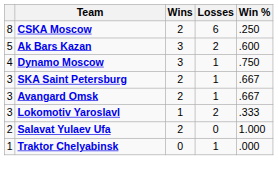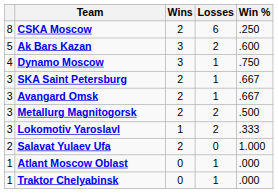 <table class="wikitable sortable" style="text-align:left">
 <tr>
 <th></th>
 <th width="220">Team</th>
 <th>Wins</th>
 <th>Losses</th>
 <th>Win %</th>
 </tr>
 <tr>
 <td style="text-align: center; ">8</td>
 <td style="text-align: left; "><strong><a href='#'>CSKA Moscow</a></strong></td>
 <td style="text-align: center; ">2</td>
 <td style="text-align: center; ">6</td>
 <td>.250</td>
 </tr>
 <tr>
 <td style="text-align: center; ">5</td>
 <td style="text-align: left; "><strong><a href='#'>Ak Bars Kazan</a></strong></td>
 <td style="text-align: center; ">3</td>
 <td style="text-align: center; ">2</td>
 <td>.600</td>
 </tr>
 <tr>
 <td style="text-align: center; ">4</td>
 <td style="text-align: left; "><strong><a href='#'>Dynamo Moscow</a></strong></td>
 <td style="text-align: center; ">3</td>
 <td style="text-align: center; ">1</td>
 <td>.750</td>
 </tr>
 <tr>
 <td style="text-align: center; ">3</td>
 <td style="text-align: left; "><strong><a href='#'>SKA Saint Petersburg</a></strong></td>
 <td style="text-align: center; ">2</td>
 <td style="text-align: center; ">1</td>
 <td>.667</td>
 </tr>
 <tr>
 <td style="text-align: center; ">3</td>
 <td style="text-align: left; "><strong><a href='#'>Avangard Omsk</a></strong></td>
 <td style="text-align: center; ">2</td>
 <td style="text-align: center; ">1</td>
 <td>.667</td>
 </tr>
 <tr>
 <td style="text-align: center; ">3</td>
+<td style="text-align: left; "><strong><a href='#'>Metallurg Magnitogorsk</a></strong></td>
+<td style="text-align: center; ">2</td>
+<td style="text-align: center; ">2</td>
+<td>.500</td>
+</tr>
+<tr>
+<td style="text-align: center; ">3</td>
 <td style="text-align: left; "><strong><a href='#'>Lokomotiv Yaroslavl</a></strong></td>
 <td style="text-align: center; ">1</td>
 <td style="text-align: center; ">2</td>
 <td>.333</td>
 </tr>
 <tr>
 <td style="text-align: center; ">2</td>
 <td style="text-align: left; "><strong><a href='#'>Salavat Yulaev Ufa</a></strong></td>
 <td style="text-align: center; ">2</td>
 <td style="text-align: center; ">0</td>
 <td>1.000</td>
 </tr>
 <tr>
 <td style="text-align: center; ">1</td>
+<td style="text-align: left; "><strong><a href='#'>Atlant Moscow Oblast</a></strong></td>
+<td style="text-align: center; ">0</td>
+<td style="text-align: center; ">1</td>
+<td>.000</td>
+</tr>
+<tr>
+<td style="text-align: center; ">1</td>
 <td style="text-align: left; "><strong><a href='#'>Traktor Chelyabinsk</a></strong></td>
 <td style="text-align: center; ">0</td>
 <td style="text-align: center; ">1</td>
 <td>.000</td>
 </tr>
 </table>
